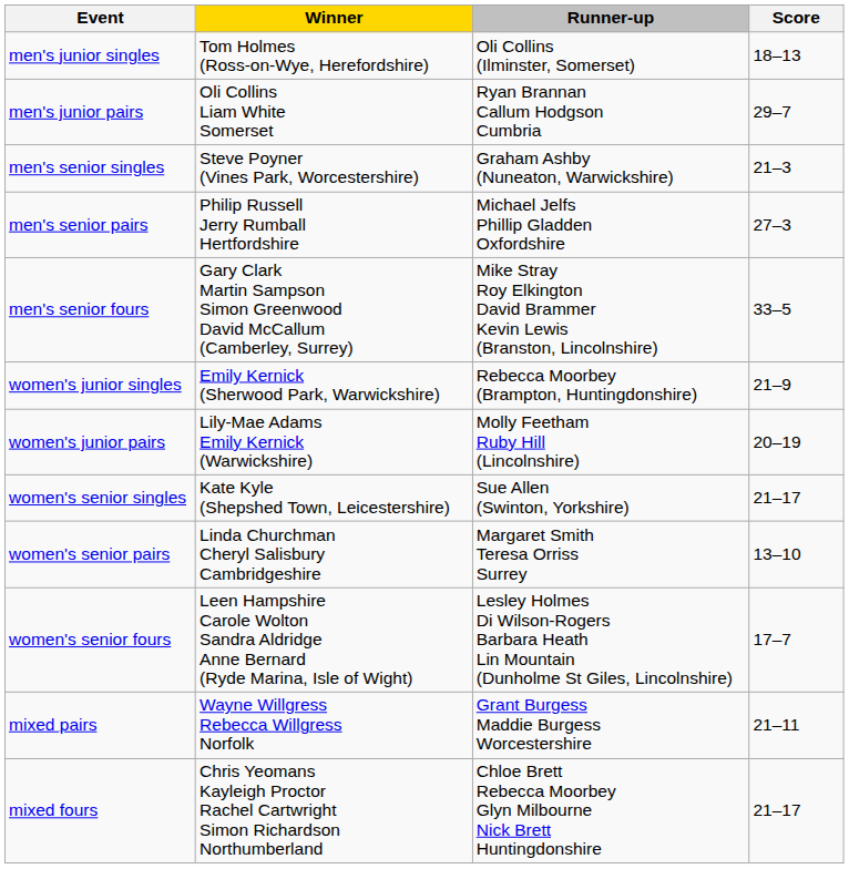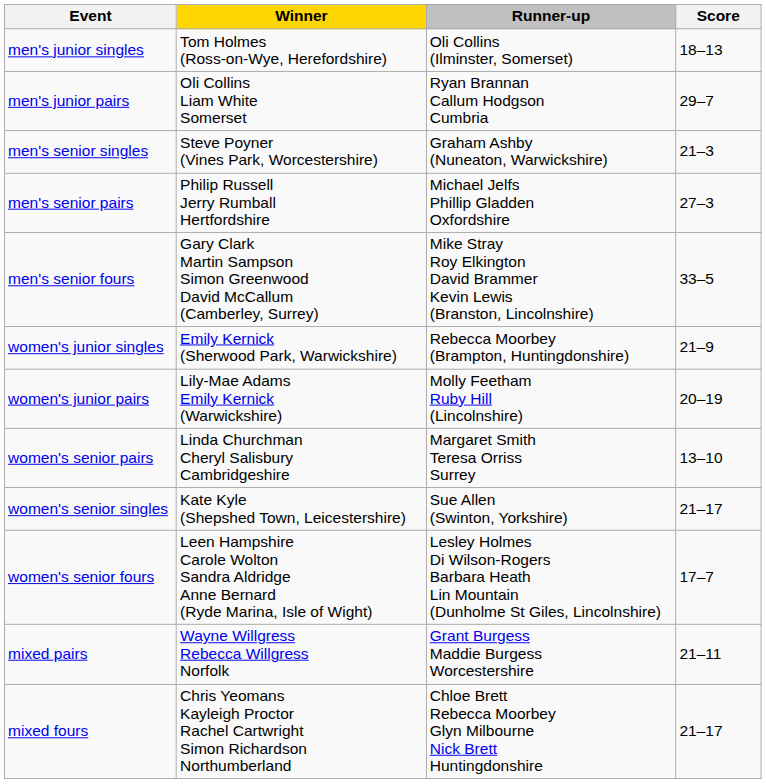 <table class="wikitable" style="font-size: 100%">
 <tr>
 <th width=170>Event</th>
 <th width=250 style="background-color: gold;">Winner</th>
 <th width=250 style="background-color: silver;">Runner-up</th>
 <th width=80>Score</th>
 </tr>
 <tr>
 <td><a href='#'>men's junior singles</a></td>
 <td>Tom Holmes<br>(Ross-on-Wye, Herefordshire)</td>
 <td>Oli Collins<br>(Ilminster, Somerset)</td>
 <td>18–13</td>
 </tr>
 <tr>
 <td><a href='#'>men's junior pairs</a></td>
 <td>Oli Collins<br>Liam White<br>Somerset</td>
 <td>Ryan Brannan<br>Callum Hodgson<br>Cumbria</td>
 <td>29–7</td>
 </tr>
 <tr>
 <td><a href='#'>men's senior singles</a></td>
 <td>Steve Poyner<br>(Vines Park, Worcestershire)</td>
 <td>Graham Ashby<br>(Nuneaton, Warwickshire)</td>
 <td>21–3</td>
 </tr>
 <tr>
 <td><a href='#'>men's senior pairs</a></td>
 <td>Philip Russell<br>Jerry Rumball<br>Hertfordshire</td>
 <td>Michael Jelfs<br>Phillip Gladden<br>Oxfordshire</td>
 <td>27–3</td>
 </tr>
 <tr>
 <td><a href='#'>men's senior fours</a></td>
 <td>Gary Clark<br>Martin Sampson<br>Simon Greenwood<br>David McCallum<br>(Camberley, Surrey)</td>
 <td>Mike Stray<br>Roy Elkington<br>David Brammer<br>Kevin Lewis<br>(Branston, Lincolnshire)</td>
 <td>33–5</td>
 </tr>
 <tr>
 <td><a href='#'>women's junior singles</a></td>
 <td><a href='#'>Emily Kernick</a><br>(Sherwood Park, Warwickshire)</td>
 <td>Rebecca Moorbey<br>(Brampton, Huntingdonshire)</td>
 <td>21–9</td>
 </tr>
 <tr>
 <td><a href='#'>women's junior pairs</a></td>
 <td>Lily-Mae Adams<br><a href='#'>Emily Kernick</a><br>(Warwickshire)</td>
 <td>Molly Feetham<br><a href='#'>Ruby Hill</a><br>(Lincolnshire)</td>
 <td>20–19</td>
 </tr>
 <tr>
+<td><a href='#'>women's senior pairs</a></td>
+<td>Linda Churchman<br>Cheryl Salisbury<br>Cambridgeshire</td>
+<td>Margaret Smith<br>Teresa Orriss<br>Surrey</td>
+<td>13–10</td>
+</tr>
+<tr>
 <td><a href='#'>women's senior singles</a></td>
 <td>Kate Kyle<br>(Shepshed Town, Leicestershire)</td>
 <td>Sue Allen<br>(Swinton, Yorkshire)</td>
 <td>21–17</td>
-</tr>
-<tr>
-<td><a href='#'>women's senior pairs</a></td>
-<td>Linda Churchman<br>Cheryl Salisbury<br>Cambridgeshire</td>
-<td>Margaret Smith<br>Teresa Orriss<br>Surrey</td>
-<td>13–10</td>
 </tr>
 <tr>
 <td><a href='#'>women's senior fours</a></td>
 <td>Leen Hampshire<br>Carole Wolton<br>Sandra Aldridge<br>Anne Bernard<br>(Ryde Marina, Isle of Wight)</td>
 <td>Lesley Holmes<br>Di Wilson-Rogers<br>Barbara Heath<br>Lin Mountain<br>(Dunholme St Giles, Lincolnshire)</td>
 <td>17–7</td>
 </tr>
 <tr>
 <td><a href='#'>mixed pairs</a></td>
 <td><a href='#'>Wayne Willgress</a><br><a href='#'>Rebecca Willgress</a><br>Norfolk</td>
 <td><a href='#'>Grant Burgess</a><br>Maddie Burgess<br>Worcestershire</td>
 <td>21–11</td>
 </tr>
 <tr>
 <td><a href='#'>mixed fours</a></td>
 <td>Chris Yeomans<br> Kayleigh Proctor<br>Rachel Cartwright<br>Simon Richardson<br>Northumberland</td>
 <td>Chloe Brett<br>Rebecca Moorbey<br>Glyn Milbourne<br><a href='#'>Nick Brett</a><br>Huntingdonshire</td>
 <td>21–17</td>
 </tr>
 </table>
